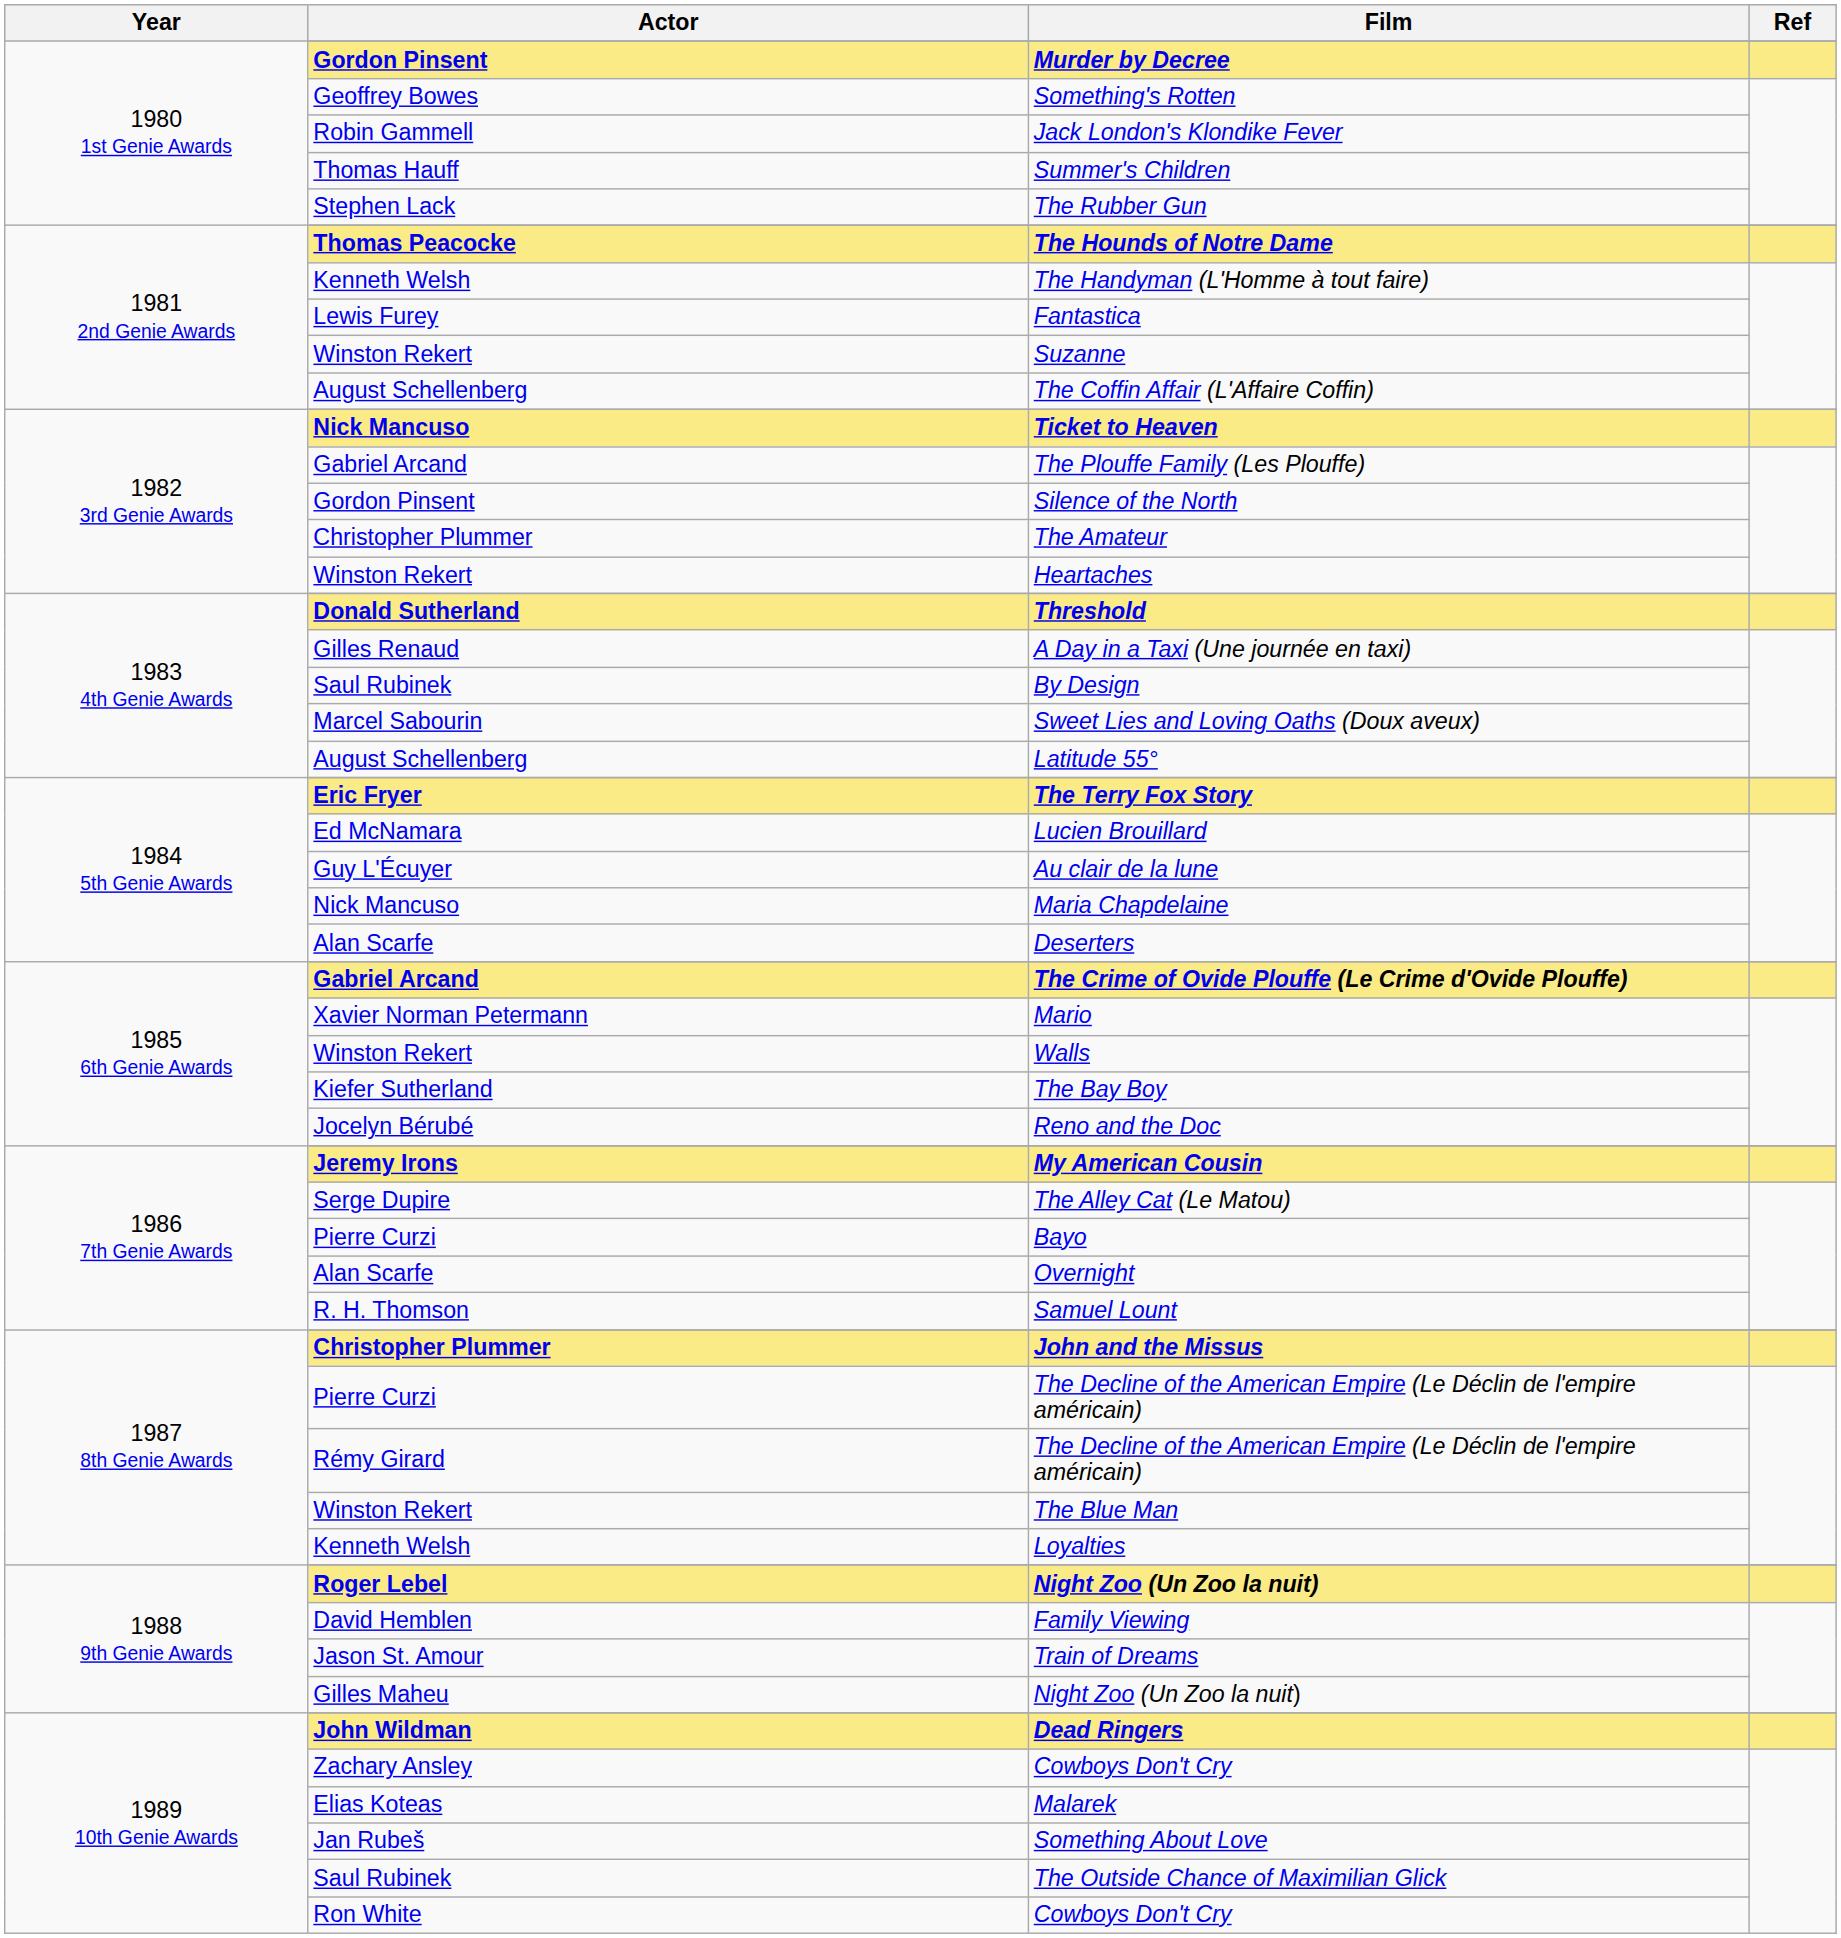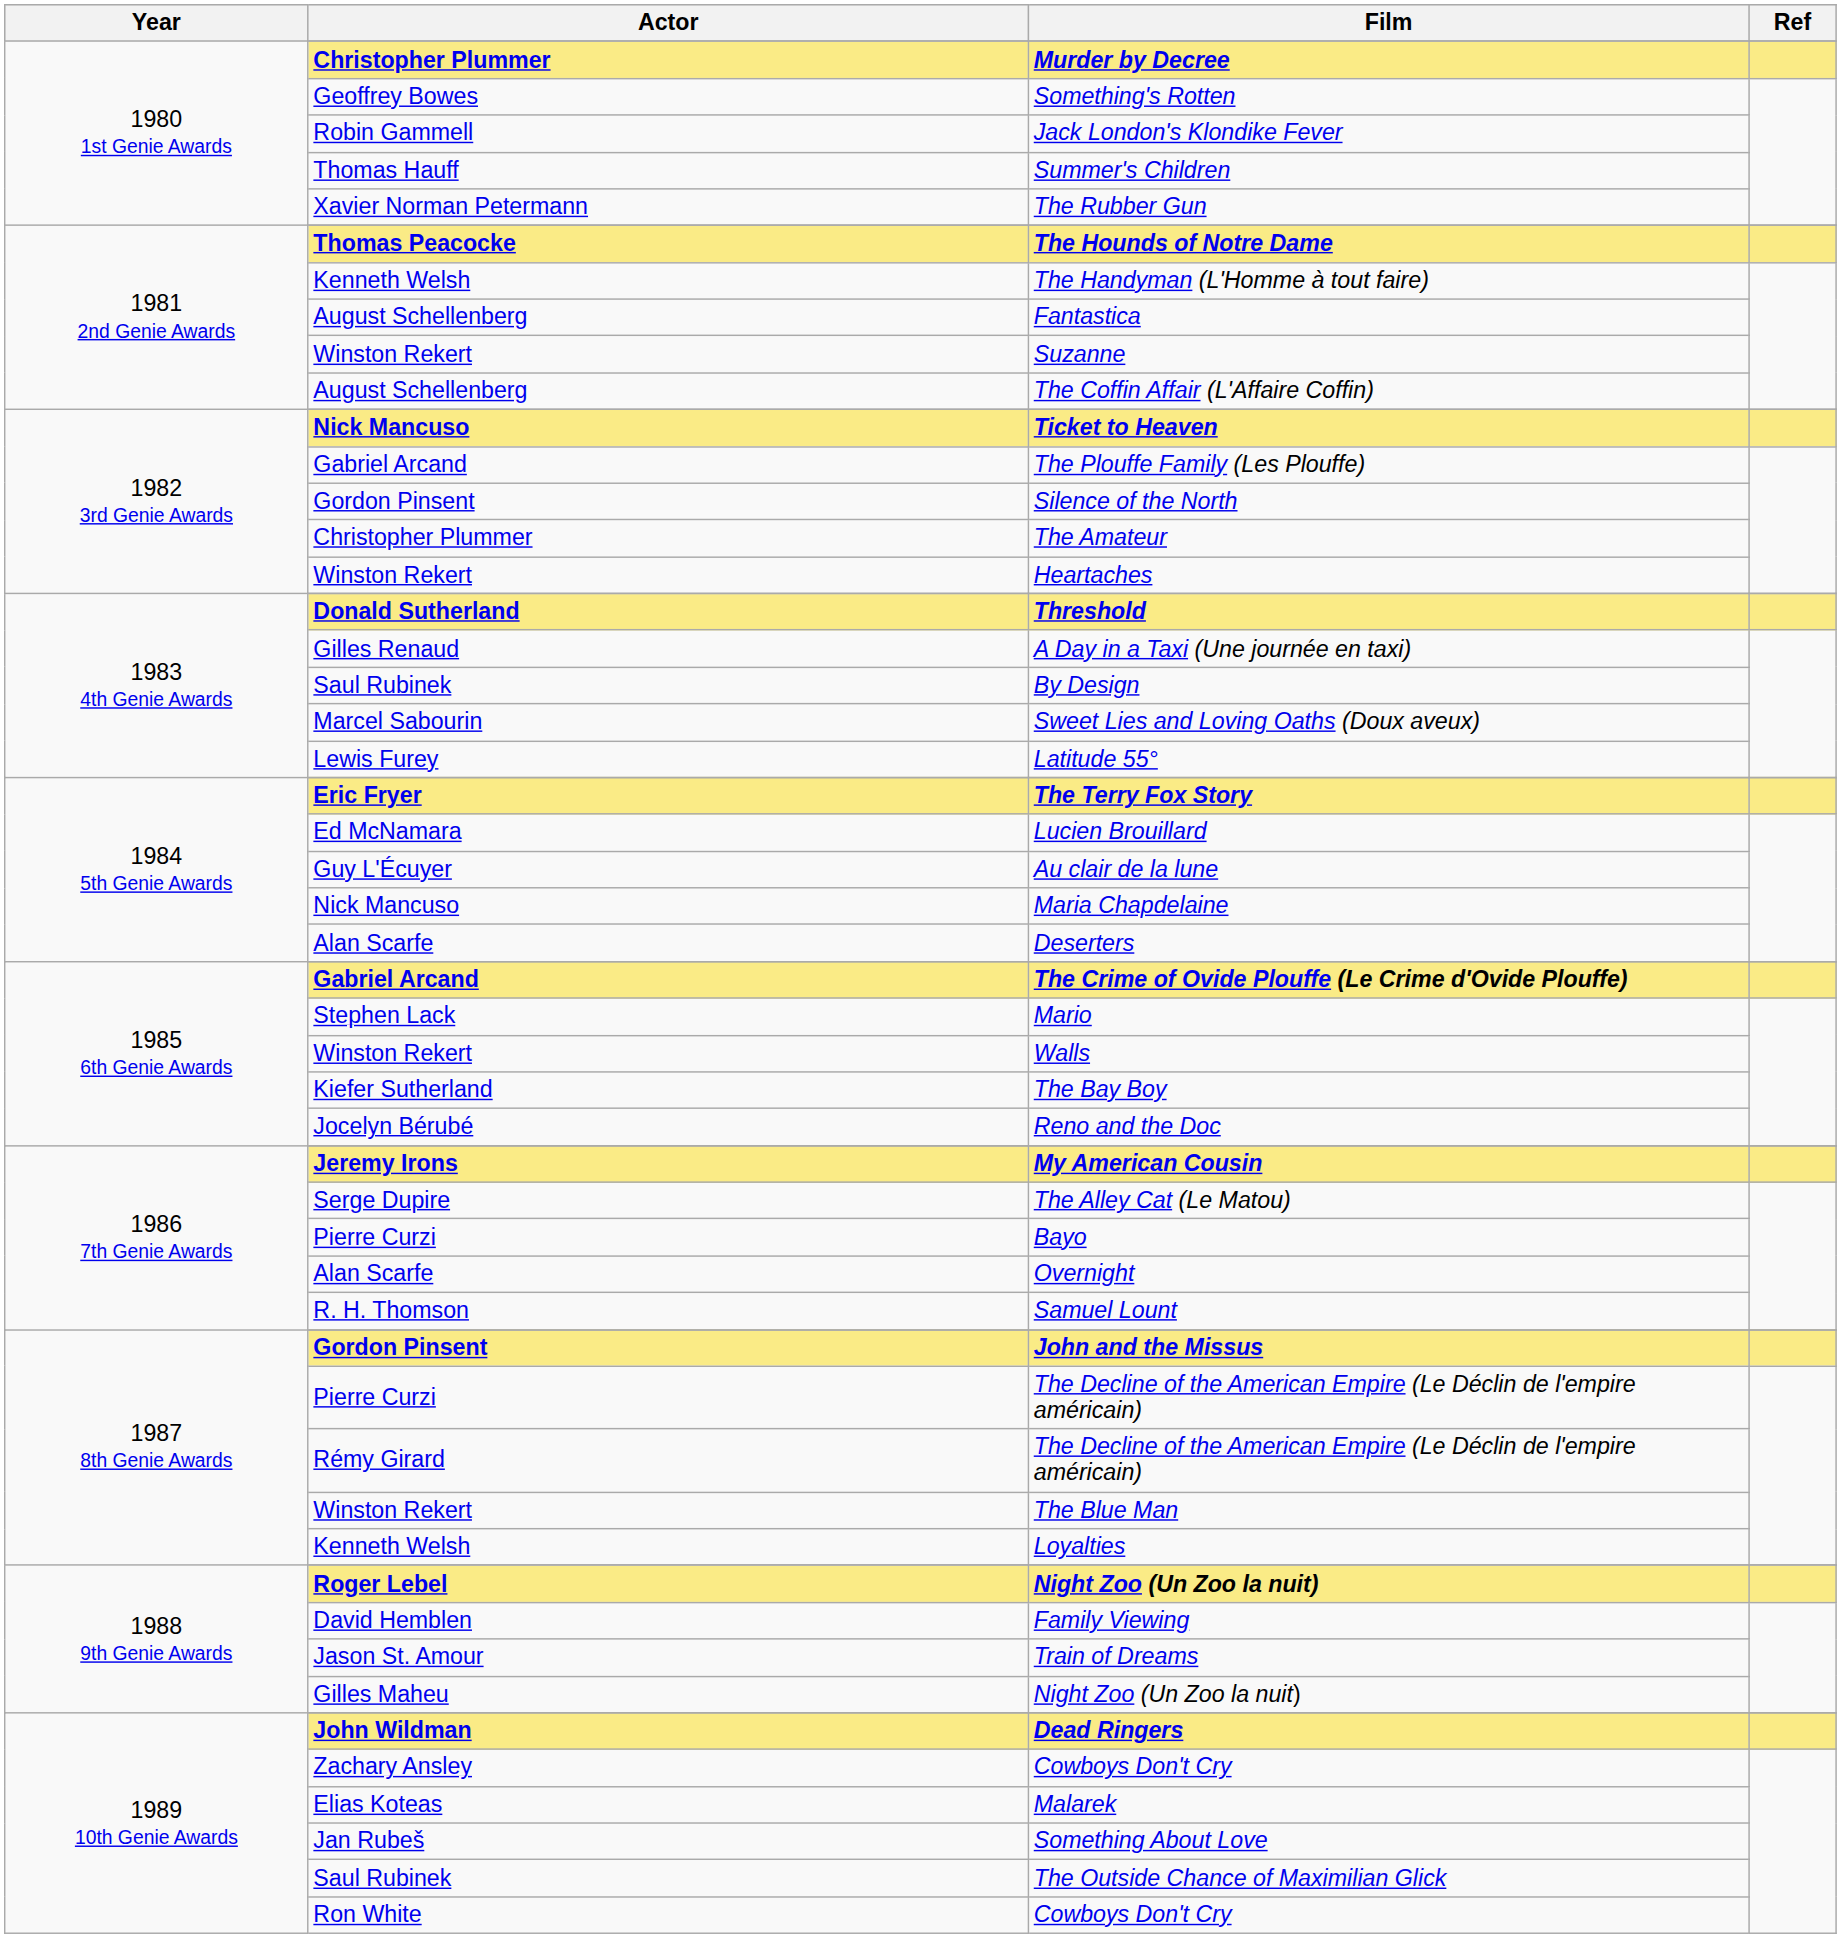 <table class="wikitable" style="width:100%;">
 <tr style="background:#bebebe;">
 <th style="width:8%;">Year</th>
 <th style="width:19%;">Actor</th>
 <th style="width:19%;">Film</th>
 <th style="width:2%;">Ref</th>
 </tr>
 <tr>
 <td rowspan="6" align="center">1980 <br> <small><a href='#'>1st Genie Awards</a></small></td>
 </tr>
 <tr style="background:#FAEB86;">
-<td><strong><a href='#'>Gordon Pinsent</a></strong></td>
+<td><strong><a href='#'>Christopher Plummer</a></strong></td>
 <td><strong><em><a href='#'>Murder by Decree</a></em></strong></td>
 <td></td>
 </tr>
 <tr>
 <td><a href='#'>Geoffrey Bowes</a></td>
 <td><em><a href='#'>Something's Rotten</a></em></td>
 <td rowspan=4></td>
 </tr>
 <tr>
 <td><a href='#'>Robin Gammell</a></td>
 <td><em><a href='#'>Jack London's Klondike Fever</a></em></td>
 </tr>
 <tr>
 <td><a href='#'>Thomas Hauff</a></td>
 <td><em><a href='#'>Summer's Children</a></em></td>
 </tr>
 <tr>
-<td><a href='#'>Stephen Lack</a></td>
+<td><a href='#'>Xavier Norman Petermann</a></td>
 <td><em><a href='#'>The Rubber Gun</a></em></td>
 </tr>
 <tr>
 <td rowspan="6" align="center">1981 <br> <small><a href='#'>2nd Genie Awards</a></small></td>
 </tr>
 <tr style="background:#FAEB86;">
 <td><strong><a href='#'>Thomas Peacocke</a></strong></td>
 <td><strong><em><a href='#'>The Hounds of Notre Dame</a></em></strong></td>
 <td></td>
 </tr>
 <tr>
 <td><a href='#'>Kenneth Welsh</a></td>
 <td><em><a href='#'>The Handyman</a> (L'Homme à tout faire)</em></td>
 <td rowspan=4></td>
 </tr>
 <tr>
-<td><a href='#'>Lewis Furey</a></td>
+<td><a href='#'>August Schellenberg</a></td>
 <td><em><a href='#'>Fantastica</a></em></td>
 </tr>
 <tr>
 <td><a href='#'>Winston Rekert</a></td>
 <td><em><a href='#'>Suzanne</a></em></td>
 </tr>
 <tr>
 <td><a href='#'>August Schellenberg</a></td>
 <td><em><a href='#'>The Coffin Affair</a> (L'Affaire Coffin)</em></td>
 </tr>
 <tr>
 <td rowspan="6" align="center">1982 <br> <small><a href='#'>3rd Genie Awards</a></small></td>
 </tr>
 <tr style="background:#FAEB86;">
 <td><strong><a href='#'>Nick Mancuso</a></strong></td>
 <td><strong><em><a href='#'>Ticket to Heaven</a></em></strong></td>
 <td></td>
 </tr>
 <tr>
 <td><a href='#'>Gabriel Arcand</a></td>
 <td><em><a href='#'>The Plouffe Family</a> (Les Plouffe)</em></td>
 <td rowspan=4></td>
 </tr>
 <tr>
 <td><a href='#'>Gordon Pinsent</a></td>
 <td><em><a href='#'>Silence of the North</a></em></td>
 </tr>
 <tr>
 <td><a href='#'>Christopher Plummer</a></td>
 <td><em><a href='#'>The Amateur</a></em></td>
 </tr>
 <tr>
 <td><a href='#'>Winston Rekert</a></td>
 <td><em><a href='#'>Heartaches</a></em></td>
 </tr>
 <tr>
 <td rowspan="6" align="center">1983 <br> <small><a href='#'>4th Genie Awards</a></small></td>
 </tr>
 <tr style="background:#FAEB86;">
 <td><strong><a href='#'>Donald Sutherland</a></strong></td>
 <td><strong><em><a href='#'>Threshold</a></em></strong></td>
 <td></td>
 </tr>
 <tr>
 <td><a href='#'>Gilles Renaud</a></td>
 <td><em><a href='#'>A Day in a Taxi</a> (Une journée en taxi)</em></td>
 <td rowspan=4></td>
 </tr>
 <tr>
 <td><a href='#'>Saul Rubinek</a></td>
 <td><em><a href='#'>By Design</a></em></td>
 </tr>
 <tr>
 <td><a href='#'>Marcel Sabourin</a></td>
 <td><em><a href='#'>Sweet Lies and Loving Oaths</a> (Doux aveux)</em></td>
 </tr>
 <tr>
-<td><a href='#'>August Schellenberg</a></td>
+<td><a href='#'>Lewis Furey</a></td>
 <td><em><a href='#'>Latitude 55°</a></em></td>
 </tr>
 <tr>
 <td rowspan="6" align="center">1984 <br> <small><a href='#'>5th Genie Awards</a></small></td>
 </tr>
 <tr style="background:#FAEB86;">
 <td><strong><a href='#'>Eric Fryer</a></strong></td>
 <td><strong><em><a href='#'>The Terry Fox Story</a></em></strong></td>
 <td></td>
 </tr>
 <tr>
 <td><a href='#'>Ed McNamara</a></td>
 <td><em><a href='#'>Lucien Brouillard</a></em></td>
 <td rowspan=4></td>
 </tr>
 <tr>
 <td><a href='#'>Guy L'Écuyer</a></td>
 <td><em><a href='#'>Au clair de la lune</a></em></td>
 </tr>
 <tr>
 <td><a href='#'>Nick Mancuso</a></td>
 <td><em><a href='#'>Maria Chapdelaine</a></em></td>
 </tr>
 <tr>
 <td><a href='#'>Alan Scarfe</a></td>
 <td><em><a href='#'>Deserters</a></em></td>
 </tr>
 <tr>
 <td rowspan="6" align="center">1985 <br> <small><a href='#'>6th Genie Awards</a></small></td>
 </tr>
 <tr style="background:#FAEB86;">
 <td><strong><a href='#'>Gabriel Arcand</a></strong></td>
 <td><strong><em><a href='#'>The Crime of Ovide Plouffe</a> (Le Crime d'Ovide Plouffe)</em></strong></td>
 <td></td>
 </tr>
 <tr>
-<td><a href='#'>Xavier Norman Petermann</a></td>
+<td><a href='#'>Stephen Lack</a></td>
 <td><em><a href='#'>Mario</a></em></td>
 <td rowspan=4></td>
 </tr>
 <tr>
 <td><a href='#'>Winston Rekert</a></td>
 <td><em><a href='#'>Walls</a></em></td>
 </tr>
 <tr>
 <td><a href='#'>Kiefer Sutherland</a></td>
 <td><em><a href='#'>The Bay Boy</a></em></td>
 </tr>
 <tr>
 <td><a href='#'>Jocelyn Bérubé</a></td>
 <td><em><a href='#'>Reno and the Doc</a></em></td>
 </tr>
 <tr>
 <td rowspan="6" align="center">1986 <br> <small><a href='#'>7th Genie Awards</a></small></td>
 </tr>
 <tr style="background:#FAEB86;">
 <td><strong><a href='#'>Jeremy Irons</a></strong></td>
 <td><strong><em><a href='#'>My American Cousin</a></em></strong></td>
 <td></td>
 </tr>
 <tr>
 <td><a href='#'>Serge Dupire</a></td>
 <td><em><a href='#'>The Alley Cat</a> (Le Matou)</em></td>
 <td rowspan=4></td>
 </tr>
 <tr>
 <td><a href='#'>Pierre Curzi</a></td>
 <td><em><a href='#'>Bayo</a></em></td>
 </tr>
 <tr>
 <td><a href='#'>Alan Scarfe</a></td>
 <td><em><a href='#'>Overnight</a></em></td>
 </tr>
 <tr>
 <td><a href='#'>R. H. Thomson</a></td>
 <td><em><a href='#'>Samuel Lount</a></em></td>
 </tr>
 <tr>
 <td rowspan="6" align="center">1987 <br> <small><a href='#'>8th Genie Awards</a></small></td>
 </tr>
 <tr style="background:#FAEB86;">
-<td><strong><a href='#'>Christopher Plummer</a></strong></td>
+<td><strong><a href='#'>Gordon Pinsent</a></strong></td>
 <td><strong><em><a href='#'>John and the Missus</a></em></strong></td>
 <td></td>
 </tr>
 <tr>
 <td><a href='#'>Pierre Curzi</a></td>
 <td><em><a href='#'>The Decline of the American Empire</a> (Le Déclin de l'empire américain)</em></td>
 <td rowspan=4></td>
 </tr>
 <tr>
 <td><a href='#'>Rémy Girard</a></td>
 <td><em><a href='#'>The Decline of the American Empire</a> (Le Déclin de l'empire américain)</em></td>
 </tr>
 <tr>
 <td><a href='#'>Winston Rekert</a></td>
 <td><em><a href='#'>The Blue Man</a></em></td>
 </tr>
 <tr>
 <td><a href='#'>Kenneth Welsh</a></td>
 <td><em><a href='#'>Loyalties</a></em></td>
 </tr>
 <tr>
 <td rowspan="5" align="center">1988 <br> <small><a href='#'>9th Genie Awards</a></small></td>
 </tr>
 <tr style="background:#FAEB86;">
 <td><strong><a href='#'>Roger Lebel</a></strong></td>
 <td><strong><em><a href='#'>Night Zoo</a> (Un Zoo la nuit)</em></strong></td>
 <td></td>
 </tr>
 <tr>
 <td><a href='#'>David Hemblen</a></td>
 <td><em><a href='#'>Family Viewing</a></em></td>
 <td rowspan=3></td>
 </tr>
 <tr>
 <td><a href='#'>Jason St. Amour</a></td>
 <td><em><a href='#'>Train of Dreams</a></em></td>
 </tr>
 <tr>
 <td><a href='#'>Gilles Maheu</a></td>
 <td><em><a href='#'>Night Zoo</a> (Un Zoo la nuit</em>)</td>
 </tr>
 <tr>
 <td rowspan="7" align="center">1989 <br> <small><a href='#'>10th Genie Awards</a></small></td>
 </tr>
 <tr style="background:#FAEB86;">
 <td><strong><a href='#'>John Wildman</a></strong></td>
 <td><strong><em><a href='#'>Dead Ringers</a></em></strong></td>
 <td></td>
 </tr>
 <tr>
 <td><a href='#'>Zachary Ansley</a></td>
 <td><em><a href='#'>Cowboys Don't Cry</a></em></td>
 <td rowspan=5></td>
 </tr>
 <tr>
 <td><a href='#'>Elias Koteas</a></td>
 <td><em><a href='#'>Malarek</a></em></td>
 </tr>
 <tr>
 <td><a href='#'>Jan Rubeš</a></td>
 <td><em><a href='#'>Something About Love</a></em></td>
 </tr>
 <tr>
 <td><a href='#'>Saul Rubinek</a></td>
 <td><em><a href='#'>The Outside Chance of Maximilian Glick</a></em></td>
 </tr>
 <tr>
 <td><a href='#'>Ron White</a></td>
 <td><em><a href='#'>Cowboys Don't Cry</a></em></td>
 </tr>
 </table>
